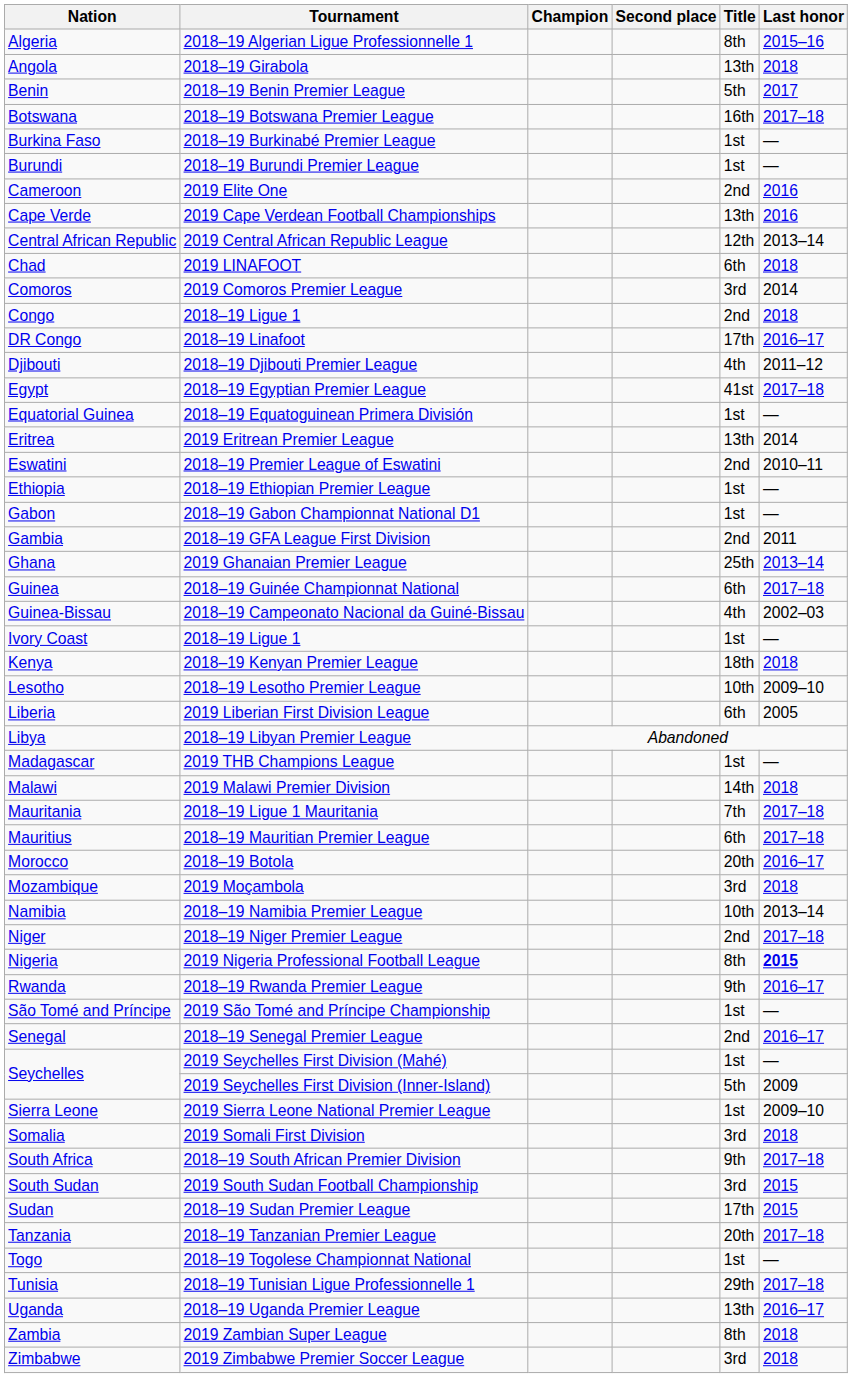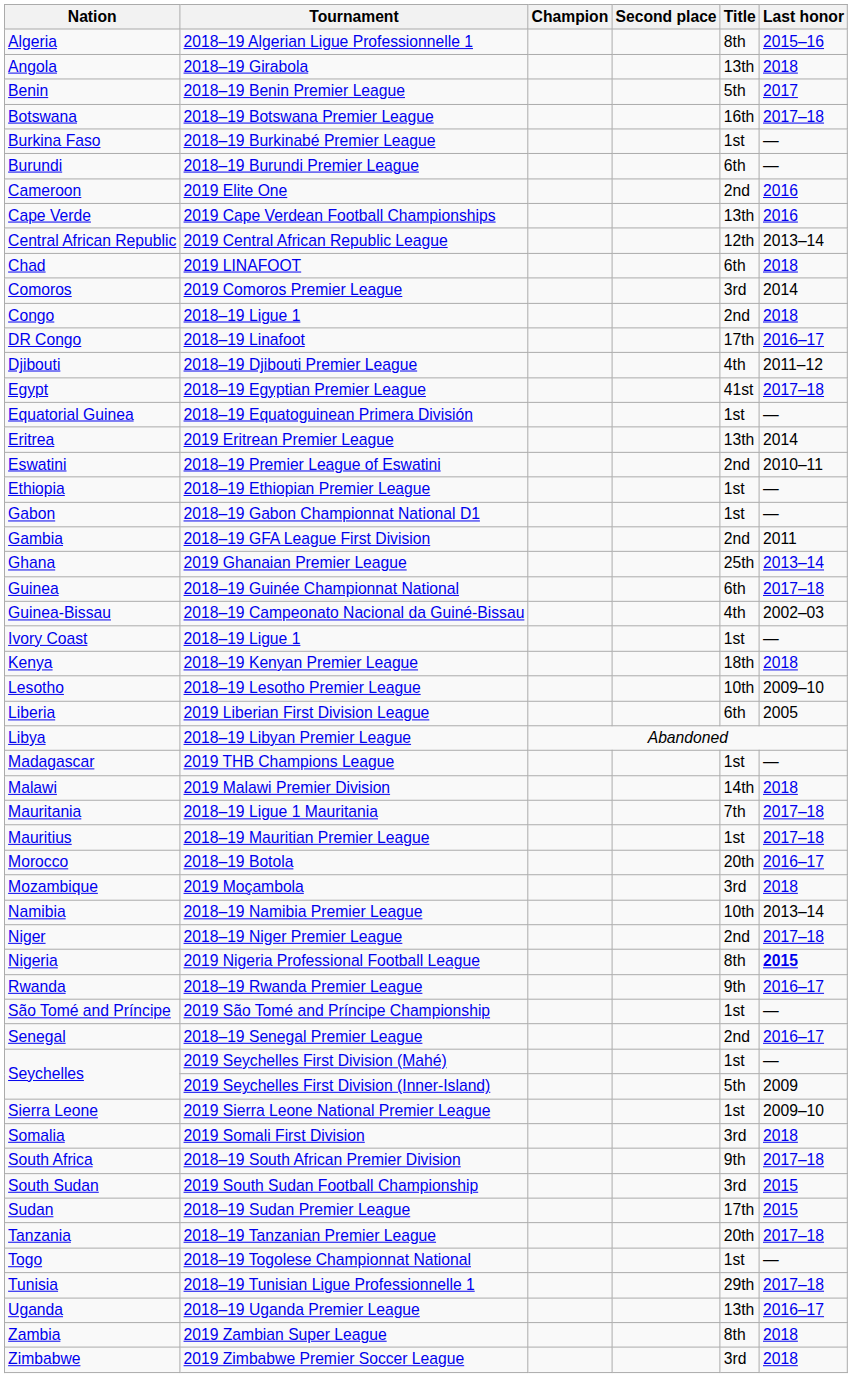 <table class="wikitable sortable">
 <tr>
 <th>Nation</th>
 <th>Tournament</th>
 <th>Champion</th>
 <th>Second place</th>
 <th data-sort-type="number">Title</th>
 <th>Last honor</th>
 </tr>
 <tr>
 <td> <a href='#'>Algeria</a></td>
 <td><a href='#'>2018–19 Algerian Ligue Professionnelle 1</a></td>
 <td></td>
 <td></td>
 <td>8th</td>
 <td><a href='#'>2015–16</a></td>
 </tr>
 <tr>
 <td> <a href='#'>Angola</a></td>
 <td><a href='#'>2018–19 Girabola</a></td>
 <td></td>
 <td></td>
 <td>13th</td>
 <td><a href='#'>2018</a></td>
 </tr>
 <tr>
 <td> <a href='#'>Benin</a></td>
 <td><a href='#'>2018–19 Benin Premier League</a></td>
 <td></td>
 <td></td>
 <td>5th</td>
 <td><a href='#'>2017</a></td>
 </tr>
 <tr>
 <td> <a href='#'>Botswana</a></td>
 <td><a href='#'>2018–19 Botswana Premier League</a></td>
 <td></td>
 <td></td>
 <td>16th</td>
 <td><a href='#'>2017–18</a></td>
 </tr>
 <tr>
 <td> <a href='#'>Burkina Faso</a></td>
 <td><a href='#'>2018–19 Burkinabé Premier League</a></td>
 <td></td>
 <td></td>
 <td>1st</td>
 <td>—</td>
 </tr>
 <tr>
 <td> <a href='#'>Burundi</a></td>
 <td><a href='#'>2018–19 Burundi Premier League</a></td>
 <td></td>
 <td></td>
-<td>1st</td>
+<td>6th</td>
 <td>—</td>
 </tr>
 <tr>
 <td> <a href='#'>Cameroon</a></td>
 <td><a href='#'>2019 Elite One</a></td>
 <td></td>
 <td></td>
 <td>2nd</td>
 <td><a href='#'>2016</a></td>
 </tr>
 <tr>
 <td> <a href='#'>Cape Verde</a></td>
 <td><a href='#'>2019 Cape Verdean Football Championships</a></td>
 <td></td>
 <td></td>
 <td>13th</td>
 <td><a href='#'>2016</a></td>
 </tr>
 <tr>
 <td> <a href='#'>Central African Republic</a></td>
 <td><a href='#'>2019 Central African Republic League</a></td>
 <td></td>
 <td></td>
 <td>12th</td>
 <td>2013–14</td>
 </tr>
 <tr>
 <td> <a href='#'>Chad</a></td>
 <td><a href='#'>2019 LINAFOOT</a></td>
 <td></td>
 <td></td>
 <td>6th</td>
 <td><a href='#'>2018</a></td>
 </tr>
 <tr>
 <td> <a href='#'>Comoros</a></td>
 <td><a href='#'>2019 Comoros Premier League</a></td>
 <td></td>
 <td></td>
 <td>3rd</td>
 <td>2014</td>
 </tr>
 <tr>
 <td> <a href='#'>Congo</a></td>
 <td><a href='#'>2018–19 Ligue 1</a></td>
 <td></td>
 <td></td>
 <td>2nd</td>
 <td><a href='#'>2018</a></td>
 </tr>
 <tr>
 <td> <a href='#'>DR Congo</a></td>
 <td><a href='#'>2018–19 Linafoot</a></td>
 <td></td>
 <td></td>
 <td>17th</td>
 <td><a href='#'>2016–17</a></td>
 </tr>
 <tr>
 <td> <a href='#'>Djibouti</a></td>
 <td><a href='#'>2018–19 Djibouti Premier League</a></td>
 <td></td>
 <td></td>
 <td>4th</td>
 <td>2011–12</td>
 </tr>
 <tr>
 <td> <a href='#'>Egypt</a></td>
 <td><a href='#'>2018–19 Egyptian Premier League</a></td>
 <td></td>
 <td></td>
 <td>41st</td>
 <td><a href='#'>2017–18</a></td>
 </tr>
 <tr>
 <td> <a href='#'>Equatorial Guinea</a></td>
 <td><a href='#'>2018–19 Equatoguinean Primera División</a></td>
 <td></td>
 <td></td>
 <td>1st</td>
 <td>—</td>
 </tr>
 <tr>
 <td> <a href='#'>Eritrea</a></td>
 <td><a href='#'>2019 Eritrean Premier League</a></td>
 <td></td>
 <td></td>
 <td>13th</td>
 <td>2014</td>
 </tr>
 <tr>
 <td> <a href='#'>Eswatini</a></td>
 <td><a href='#'>2018–19 Premier League of Eswatini</a></td>
 <td></td>
 <td></td>
 <td>2nd</td>
 <td>2010–11</td>
 </tr>
 <tr>
 <td> <a href='#'>Ethiopia</a></td>
 <td><a href='#'>2018–19 Ethiopian Premier League</a></td>
 <td></td>
 <td></td>
 <td>1st</td>
 <td>—</td>
 </tr>
 <tr>
 <td> <a href='#'>Gabon</a></td>
 <td><a href='#'>2018–19 Gabon Championnat National D1</a></td>
 <td></td>
 <td></td>
 <td>1st</td>
 <td>—</td>
 </tr>
 <tr>
 <td> <a href='#'>Gambia</a></td>
 <td><a href='#'>2018–19 GFA League First Division</a></td>
 <td></td>
 <td></td>
 <td>2nd</td>
 <td>2011</td>
 </tr>
 <tr>
 <td> <a href='#'>Ghana</a></td>
 <td><a href='#'>2019 Ghanaian Premier League</a></td>
 <td></td>
 <td></td>
 <td>25th</td>
 <td><a href='#'>2013–14</a></td>
 </tr>
 <tr>
 <td> <a href='#'>Guinea</a></td>
 <td><a href='#'>2018–19 Guinée Championnat National</a></td>
 <td></td>
 <td></td>
 <td>6th</td>
 <td><a href='#'>2017–18</a></td>
 </tr>
 <tr>
 <td> <a href='#'>Guinea-Bissau</a></td>
 <td><a href='#'>2018–19 Campeonato Nacional da Guiné-Bissau</a></td>
 <td></td>
 <td></td>
 <td>4th</td>
 <td>2002–03</td>
 </tr>
 <tr>
 <td> <a href='#'>Ivory Coast</a></td>
 <td><a href='#'>2018–19 Ligue 1</a></td>
 <td></td>
 <td></td>
 <td>1st</td>
 <td>—</td>
 </tr>
 <tr>
 <td> <a href='#'>Kenya</a></td>
 <td><a href='#'>2018–19 Kenyan Premier League</a></td>
 <td></td>
 <td></td>
 <td>18th</td>
 <td><a href='#'>2018</a></td>
 </tr>
 <tr>
 <td> <a href='#'>Lesotho</a></td>
 <td><a href='#'>2018–19 Lesotho Premier League</a></td>
 <td></td>
 <td></td>
 <td>10th</td>
 <td>2009–10</td>
 </tr>
 <tr>
 <td> <a href='#'>Liberia</a></td>
 <td><a href='#'>2019 Liberian First Division League</a></td>
 <td></td>
 <td></td>
 <td>6th</td>
 <td>2005</td>
 </tr>
 <tr>
 <td> <a href='#'>Libya</a></td>
 <td><a href='#'>2018–19 Libyan Premier League</a></td>
 <td colspan=4 style="text-align:center;"><em>Abandoned</em></td>
 </tr>
 <tr>
 <td> <a href='#'>Madagascar</a></td>
 <td><a href='#'>2019 THB Champions League</a></td>
 <td></td>
 <td></td>
 <td>1st</td>
 <td>—</td>
 </tr>
 <tr>
 <td> <a href='#'>Malawi</a></td>
 <td><a href='#'>2019 Malawi Premier Division</a></td>
 <td></td>
 <td></td>
 <td>14th</td>
 <td><a href='#'>2018</a></td>
 </tr>
 <tr>
 <td> <a href='#'>Mauritania</a></td>
 <td><a href='#'>2018–19 Ligue 1 Mauritania</a></td>
 <td></td>
 <td></td>
 <td>7th</td>
 <td><a href='#'>2017–18</a></td>
 </tr>
 <tr>
 <td> <a href='#'>Mauritius</a></td>
 <td><a href='#'>2018–19 Mauritian Premier League</a></td>
 <td></td>
 <td></td>
-<td>6th</td>
+<td>1st</td>
 <td><a href='#'>2017–18</a></td>
 </tr>
 <tr>
 <td> <a href='#'>Morocco</a></td>
 <td><a href='#'>2018–19 Botola</a></td>
 <td></td>
 <td></td>
 <td>20th</td>
 <td><a href='#'>2016–17</a></td>
 </tr>
 <tr>
 <td> <a href='#'>Mozambique</a></td>
 <td><a href='#'>2019 Moçambola</a></td>
 <td></td>
 <td></td>
 <td>3rd</td>
 <td><a href='#'>2018</a></td>
 </tr>
 <tr>
 <td> <a href='#'>Namibia</a></td>
 <td><a href='#'>2018–19 Namibia Premier League</a></td>
 <td></td>
 <td></td>
 <td>10th</td>
 <td>2013–14</td>
 </tr>
 <tr>
 <td> <a href='#'>Niger</a></td>
 <td><a href='#'>2018–19 Niger Premier League</a></td>
 <td></td>
 <td></td>
 <td>2nd</td>
 <td><a href='#'>2017–18</a></td>
 </tr>
 <tr>
 <td> <a href='#'>Nigeria</a></td>
 <td><a href='#'>2019 Nigeria Professional Football League</a></td>
 <td></td>
 <td></td>
 <td>8th</td>
 <td><strong><a href='#'>2015</a></strong></td>
 </tr>
 <tr>
 <td> <a href='#'>Rwanda</a></td>
 <td><a href='#'>2018–19 Rwanda Premier League</a></td>
 <td></td>
 <td></td>
 <td>9th</td>
 <td><a href='#'>2016–17</a></td>
 </tr>
 <tr>
 <td> <a href='#'>São Tomé and Príncipe</a></td>
 <td><a href='#'>2019 São Tomé and Príncipe Championship</a></td>
 <td></td>
 <td></td>
 <td>1st</td>
 <td>—</td>
 </tr>
 <tr>
 <td> <a href='#'>Senegal</a></td>
 <td><a href='#'>2018–19 Senegal Premier League</a></td>
 <td></td>
 <td></td>
 <td>2nd</td>
 <td><a href='#'>2016–17</a></td>
 </tr>
 <tr>
 <td rowspan="2"> <a href='#'>Seychelles</a></td>
 <td><a href='#'>2019 Seychelles First Division (Mahé)</a></td>
 <td></td>
 <td></td>
 <td>1st</td>
 <td>—</td>
 </tr>
 <tr>
 <td><a href='#'>2019 Seychelles First Division (Inner-Island)</a></td>
 <td></td>
 <td></td>
 <td>5th</td>
 <td>2009</td>
 </tr>
 <tr>
 <td> <a href='#'>Sierra Leone</a></td>
 <td><a href='#'>2019 Sierra Leone National Premier League</a></td>
 <td></td>
 <td></td>
 <td>1st</td>
 <td>2009–10</td>
 </tr>
 <tr>
 <td> <a href='#'>Somalia</a></td>
 <td><a href='#'>2019 Somali First Division</a></td>
 <td></td>
 <td></td>
 <td>3rd</td>
 <td><a href='#'>2018</a></td>
 </tr>
 <tr>
 <td> <a href='#'>South Africa</a></td>
 <td><a href='#'>2018–19 South African Premier Division</a></td>
 <td></td>
 <td></td>
 <td>9th</td>
 <td><a href='#'>2017–18</a></td>
 </tr>
 <tr>
 <td> <a href='#'>South Sudan</a></td>
 <td><a href='#'>2019 South Sudan Football Championship</a></td>
 <td></td>
 <td></td>
 <td>3rd</td>
 <td><a href='#'>2015</a></td>
 </tr>
 <tr>
 <td> <a href='#'>Sudan</a></td>
 <td><a href='#'>2018–19 Sudan Premier League</a></td>
 <td></td>
 <td></td>
 <td>17th</td>
 <td><a href='#'>2015</a></td>
 </tr>
 <tr>
 <td> <a href='#'>Tanzania</a></td>
 <td><a href='#'>2018–19 Tanzanian Premier League</a></td>
 <td></td>
 <td></td>
 <td>20th</td>
 <td><a href='#'>2017–18</a></td>
 </tr>
 <tr>
 <td> <a href='#'>Togo</a></td>
 <td><a href='#'>2018–19 Togolese Championnat National</a></td>
 <td></td>
 <td></td>
 <td>1st</td>
 <td>—</td>
 </tr>
 <tr>
 <td> <a href='#'>Tunisia</a></td>
 <td><a href='#'>2018–19 Tunisian Ligue Professionnelle 1</a></td>
 <td></td>
 <td></td>
 <td>29th</td>
 <td><a href='#'>2017–18</a></td>
 </tr>
 <tr>
 <td> <a href='#'>Uganda</a></td>
 <td><a href='#'>2018–19 Uganda Premier League</a></td>
 <td></td>
 <td></td>
 <td>13th</td>
 <td><a href='#'>2016–17</a></td>
 </tr>
 <tr>
 <td> <a href='#'>Zambia</a></td>
 <td><a href='#'>2019 Zambian Super League</a></td>
 <td></td>
 <td></td>
 <td>8th</td>
 <td><a href='#'>2018</a></td>
 </tr>
 <tr>
 <td> <a href='#'>Zimbabwe</a></td>
 <td><a href='#'>2019 Zimbabwe Premier Soccer League</a></td>
 <td></td>
 <td></td>
 <td>3rd</td>
 <td><a href='#'>2018</a></td>
 </tr>
 </table>
